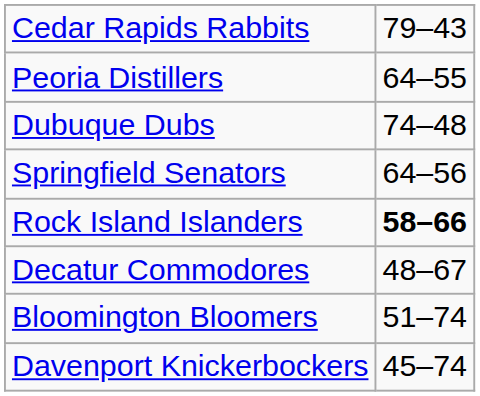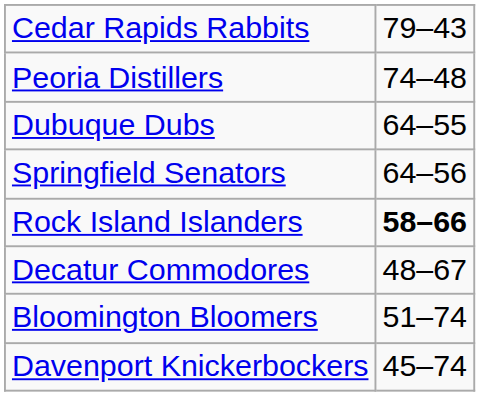 <table class="wikitable">
 <tr>
 <td><a href='#'>Cedar Rapids Rabbits</a></td>
 <td>79–43</td>
 </tr>
 <tr>
 <td><a href='#'>Peoria Distillers</a></td>
-<td>64–55</td>
+<td>74–48</td>
 </tr>
 <tr>
 <td><a href='#'>Dubuque Dubs</a></td>
-<td>74–48</td>
+<td>64–55</td>
 </tr>
 <tr>
 <td><a href='#'>Springfield Senators</a></td>
 <td>64–56</td>
 </tr>
 <tr>
 <td><a href='#'>Rock Island Islanders</a></td>
 <td><strong>58–66</strong></td>
 </tr>
 <tr>
 <td><a href='#'>Decatur Commodores</a></td>
 <td>48–67</td>
 </tr>
 <tr>
 <td><a href='#'>Bloomington Bloomers</a></td>
 <td>51–74</td>
 </tr>
 <tr>
 <td><a href='#'>Davenport Knickerbockers</a></td>
 <td>45–74</td>
 </tr>
 </table>
